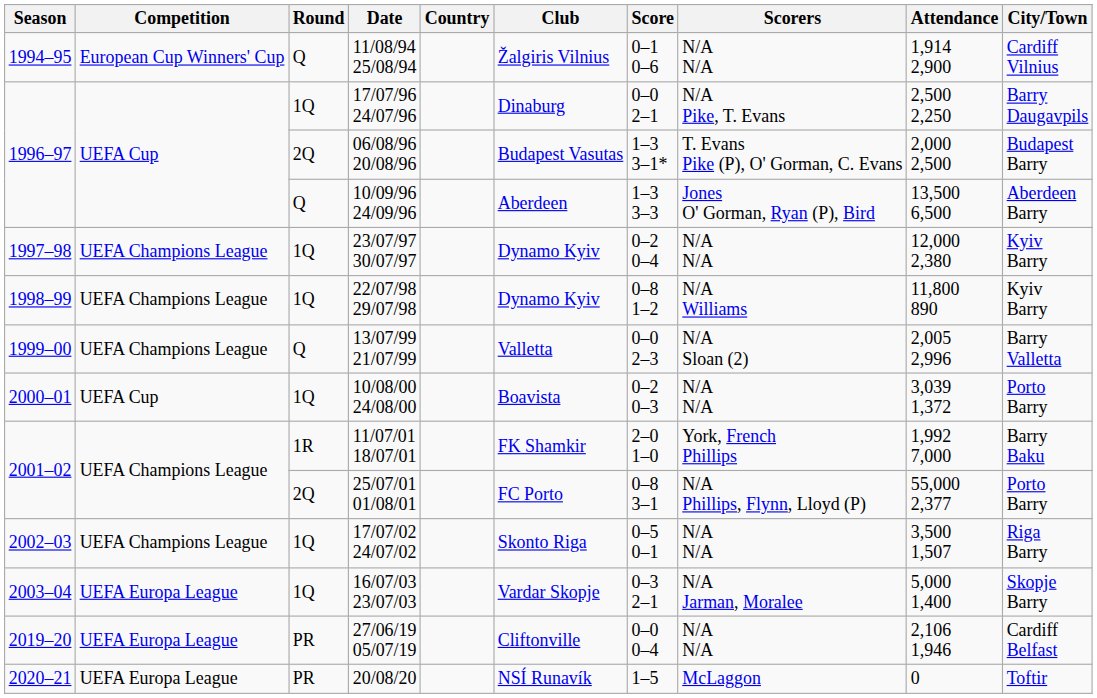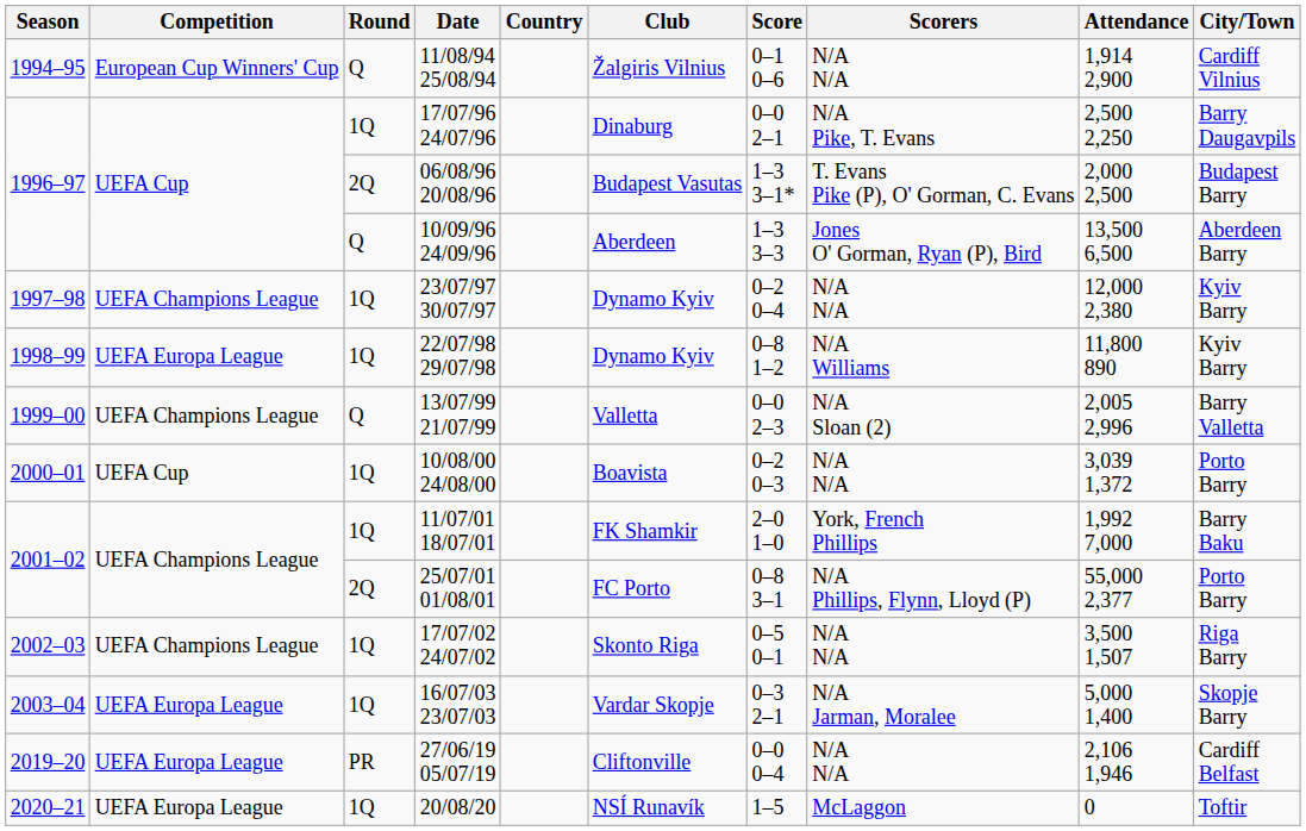 <table class="wikitable">
 <tr>
 <th>Season</th>
 <th>Competition</th>
 <th>Round</th>
 <th>Date</th>
 <th>Country</th>
 <th>Club</th>
 <th>Score</th>
 <th>Scorers</th>
 <th>Attendance</th>
 <th>City/Town</th>
 </tr>
 <tr>
 <td><a href='#'>1994–95</a></td>
 <td><a href='#'>European Cup Winners' Cup</a></td>
 <td>Q</td>
 <td>11/08/94<br>25/08/94</td>
 <td></td>
 <td><a href='#'>Žalgiris Vilnius</a></td>
 <td>0–1<br>0–6</td>
 <td>N/A<br>N/A</td>
 <td>1,914<br>2,900</td>
 <td><a href='#'>Cardiff</a><br><a href='#'>Vilnius</a></td>
 </tr>
 <tr>
 <td rowspan=3><a href='#'>1996–97</a></td>
 <td rowspan=3><a href='#'>UEFA Cup</a></td>
 <td>1Q</td>
 <td>17/07/96<br>24/07/96</td>
 <td></td>
 <td><a href='#'>Dinaburg</a></td>
 <td>0–0<br>2–1</td>
 <td>N/A<br><a href='#'>Pike</a>, T. Evans</td>
 <td>2,500<br>2,250</td>
 <td><a href='#'>Barry</a><br><a href='#'>Daugavpils</a></td>
 </tr>
 <tr>
 <td>2Q</td>
 <td>06/08/96<br>20/08/96</td>
 <td></td>
 <td><a href='#'>Budapest Vasutas</a></td>
 <td>1–3<br>3–1*</td>
 <td>T. Evans<br><a href='#'>Pike</a> (P), O' Gorman, C. Evans</td>
 <td>2,000<br>2,500</td>
 <td><a href='#'>Budapest</a><br>Barry</td>
 </tr>
 <tr>
 <td>Q</td>
 <td>10/09/96<br>24/09/96</td>
 <td></td>
 <td><a href='#'>Aberdeen</a></td>
 <td>1–3<br>3–3</td>
 <td><a href='#'>Jones</a><br>O' Gorman, <a href='#'>Ryan</a> (P), <a href='#'>Bird</a></td>
 <td>13,500<br>6,500</td>
 <td><a href='#'>Aberdeen</a><br>Barry</td>
 </tr>
 <tr>
 <td><a href='#'>1997–98</a></td>
 <td><a href='#'>UEFA Champions League</a></td>
 <td>1Q</td>
 <td>23/07/97<br>30/07/97</td>
 <td></td>
 <td><a href='#'>Dynamo Kyiv</a></td>
 <td>0–2<br>0–4</td>
 <td>N/A<br>N/A</td>
 <td>12,000<br>2,380</td>
 <td><a href='#'>Kyiv</a><br>Barry</td>
 </tr>
 <tr>
 <td><a href='#'>1998–99</a></td>
-<td>UEFA Champions League</td>
+<td><a href='#'>UEFA Europa League</a></td>
 <td>1Q</td>
 <td>22/07/98<br>29/07/98</td>
 <td></td>
 <td><a href='#'>Dynamo Kyiv</a></td>
 <td>0–8<br>1–2</td>
 <td>N/A<br><a href='#'>Williams</a></td>
 <td>11,800<br>890</td>
 <td>Kyiv<br>Barry</td>
 </tr>
 <tr>
 <td><a href='#'>1999–00</a></td>
 <td>UEFA Champions League</td>
 <td>Q</td>
 <td>13/07/99<br>21/07/99</td>
 <td></td>
 <td><a href='#'>Valletta</a></td>
 <td>0–0<br>2–3</td>
 <td>N/A<br>Sloan (2)</td>
 <td>2,005<br>2,996</td>
 <td>Barry<br><a href='#'>Valletta</a></td>
 </tr>
 <tr>
 <td><a href='#'>2000–01</a></td>
 <td>UEFA Cup</td>
 <td>1Q</td>
 <td>10/08/00<br>24/08/00</td>
 <td></td>
 <td><a href='#'>Boavista</a></td>
 <td>0–2<br>0–3</td>
 <td>N/A<br>N/A</td>
 <td>3,039<br>1,372</td>
 <td><a href='#'>Porto</a><br>Barry</td>
 </tr>
 <tr>
 <td rowspan=2><a href='#'>2001–02</a></td>
 <td rowspan=2>UEFA Champions League</td>
-<td>1R</td>
+<td>1Q</td>
 <td>11/07/01<br>18/07/01</td>
 <td></td>
 <td><a href='#'>FK Shamkir</a></td>
 <td>2–0<br>1–0</td>
 <td>York, <a href='#'>French</a><br><a href='#'>Phillips</a></td>
 <td>1,992<br>7,000</td>
 <td>Barry<br><a href='#'>Baku</a></td>
 </tr>
 <tr>
 <td>2Q</td>
 <td>25/07/01<br>01/08/01</td>
 <td></td>
 <td><a href='#'>FC Porto</a></td>
 <td>0–8<br>3–1</td>
 <td>N/A<br><a href='#'>Phillips</a>, <a href='#'>Flynn</a>, Lloyd (P)</td>
 <td>55,000<br>2,377</td>
 <td><a href='#'>Porto</a><br>Barry</td>
 </tr>
 <tr>
 <td><a href='#'>2002–03</a></td>
 <td>UEFA Champions League</td>
 <td>1Q</td>
 <td>17/07/02<br>24/07/02</td>
 <td></td>
 <td><a href='#'>Skonto Riga</a></td>
 <td>0–5<br>0–1</td>
 <td>N/A<br>N/A</td>
 <td>3,500<br>1,507</td>
 <td><a href='#'>Riga</a><br>Barry</td>
 </tr>
 <tr>
 <td><a href='#'>2003–04</a></td>
 <td><a href='#'>UEFA Europa League</a></td>
 <td>1Q</td>
 <td>16/07/03<br>23/07/03</td>
 <td></td>
 <td><a href='#'>Vardar Skopje</a></td>
 <td>0–3<br>2–1</td>
 <td>N/A<br><a href='#'>Jarman</a>, <a href='#'>Moralee</a></td>
 <td>5,000<br>1,400</td>
 <td><a href='#'>Skopje</a><br>Barry</td>
 </tr>
 <tr>
 <td><a href='#'>2019–20</a></td>
 <td><a href='#'>UEFA Europa League</a></td>
 <td>PR</td>
 <td>27/06/19<br>05/07/19</td>
 <td></td>
 <td><a href='#'>Cliftonville</a></td>
 <td>0–0<br>0–4</td>
 <td>N/A<br>N/A</td>
 <td>2,106<br>1,946</td>
 <td>Cardiff<br><a href='#'>Belfast</a></td>
 </tr>
 <tr>
 <td><a href='#'>2020–21</a></td>
 <td>UEFA Europa League</td>
-<td>PR</td>
+<td>1Q</td>
 <td>20/08/20</td>
 <td></td>
 <td><a href='#'>NSÍ Runavík</a></td>
 <td>1–5</td>
 <td><a href='#'>McLaggon</a></td>
 <td>0</td>
 <td><a href='#'>Toftir</a></td>
 </tr>
 </table>
